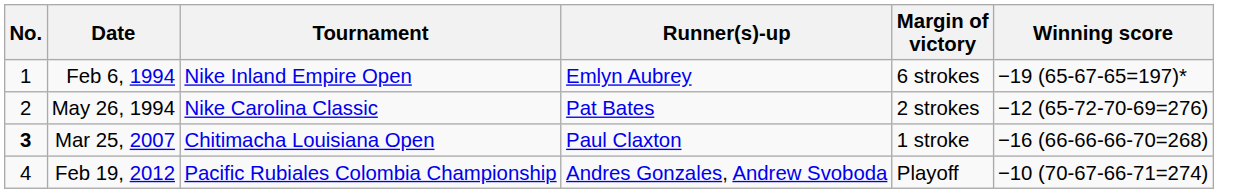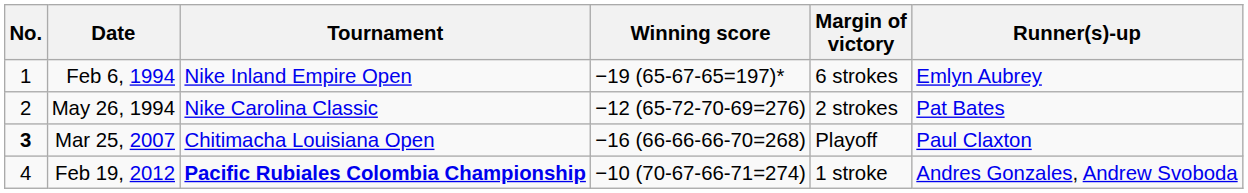 <table class="wikitable" style="font-size:95%;">
 <tr>
 <th>No.</th>
 <th>Date</th>
 <th>Tournament</th>
+<th>Winning score</th>
+<th>Margin of<br>victory</th>
 <th>Runner(s)-up</th>
-<th>Margin of<br>victory</th>
-<th>Winning score</th>
 </tr>
 <tr>
 <td align=center>1</td>
 <td align=right>Feb 6, <a href='#'>1994</a></td>
 <td><a href='#'>Nike Inland Empire Open</a></td>
+<td>−19 (65-67-65=197)*</td>
+<td>6 strokes</td>
 <td> <a href='#'>Emlyn Aubrey</a></td>
-<td>6 strokes</td>
-<td>−19 (65-67-65=197)*</td>
 </tr>
 <tr>
 <td align=center>2</td>
 <td align=right>May 26, 1994</td>
 <td><a href='#'>Nike Carolina Classic</a></td>
+<td>−12 (65-72-70-69=276)</td>
+<td>2 strokes</td>
 <td> <a href='#'>Pat Bates</a></td>
-<td>2 strokes</td>
-<td>−12 (65-72-70-69=276)</td>
 </tr>
 <tr>
 <td align=center><strong>3</strong></td>
 <td align=right>Mar 25, <a href='#'>2007</a></td>
 <td><a href='#'>Chitimacha Louisiana Open</a></td>
+<td>−16 (66-66-66-70=268)</td>
+<td>Playoff</td>
 <td> <a href='#'>Paul Claxton</a></td>
-<td>1 stroke</td>
-<td>−16 (66-66-66-70=268)</td>
 </tr>
 <tr>
 <td align=center>4</td>
 <td align=right>Feb 19, <a href='#'>2012</a></td>
-<td><a href='#'>Pacific Rubiales Colombia Championship</a></td>
+<td><strong><a href='#'>Pacific Rubiales Colombia Championship</a></strong></td>
+<td>−10 (70-67-66-71=274)</td>
+<td>1 stroke</td>
 <td> <a href='#'>Andres Gonzales</a>,  <a href='#'>Andrew Svoboda</a></td>
-<td>Playoff</td>
-<td>−10 (70-67-66-71=274)</td>
 </tr>
 </table>
